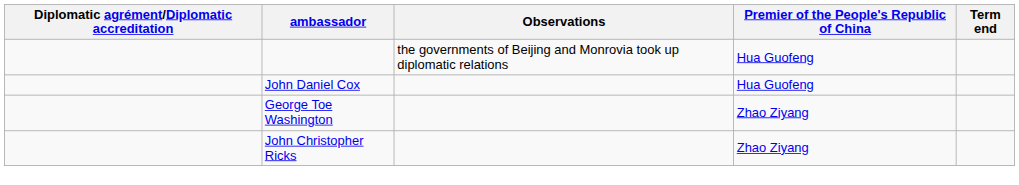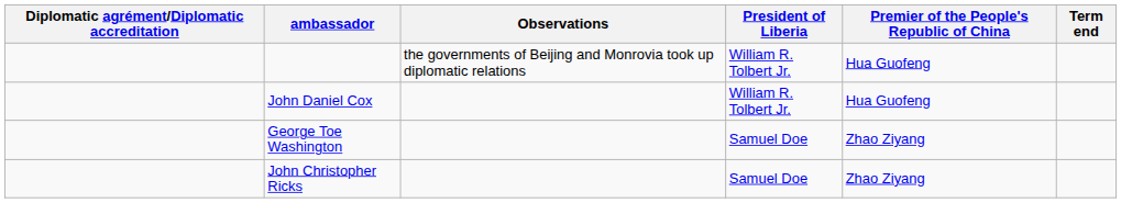 <table class="wikitable sortable">
 <tr>
 <th>Diplomatic <a href='#'>agrément</a>/<a href='#'>Diplomatic accreditation</a></th>
 <th><a href='#'>ambassador</a></th>
 <th>Observations</th>
+<th><a href='#'>President of Liberia</a></th>
 <th><a href='#'>Premier of the People's Republic of China</a></th>
 <th>Term end</th>
 </tr>
 <tr>
 <td></td>
 <td></td>
 <td>the governments of Beijing and Monrovia took up diplomatic relations</td>
+<td><a href='#'>William R. Tolbert Jr.</a></td>
 <td><a href='#'>Hua Guofeng</a></td>
 <td></td>
 </tr>
 <tr>
 <td></td>
 <td><a href='#'>John Daniel Cox</a></td>
 <td></td>
+<td><a href='#'>William R. Tolbert Jr.</a></td>
 <td><a href='#'>Hua Guofeng</a></td>
 <td></td>
 </tr>
 <tr>
 <td></td>
 <td><a href='#'>George Toe Washington</a></td>
 <td></td>
+<td><a href='#'>Samuel Doe</a></td>
 <td><a href='#'>Zhao Ziyang</a></td>
 <td></td>
 </tr>
 <tr>
 <td></td>
 <td><a href='#'>John Christopher Ricks</a></td>
 <td></td>
+<td><a href='#'>Samuel Doe</a></td>
 <td><a href='#'>Zhao Ziyang</a></td>
 <td></td>
 </tr>
 </table>
